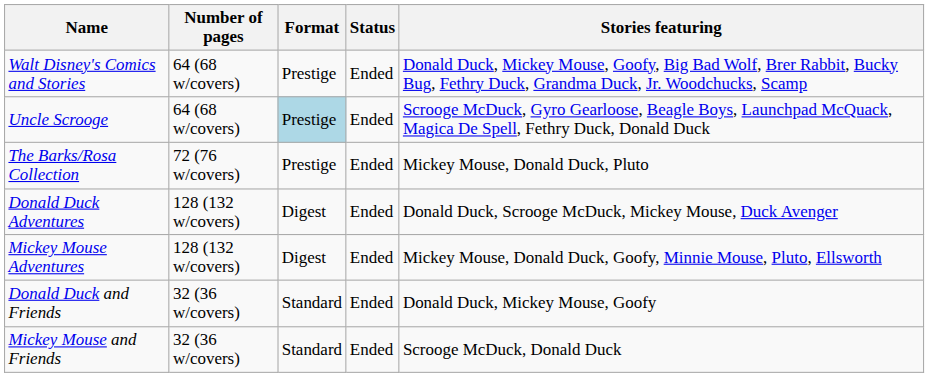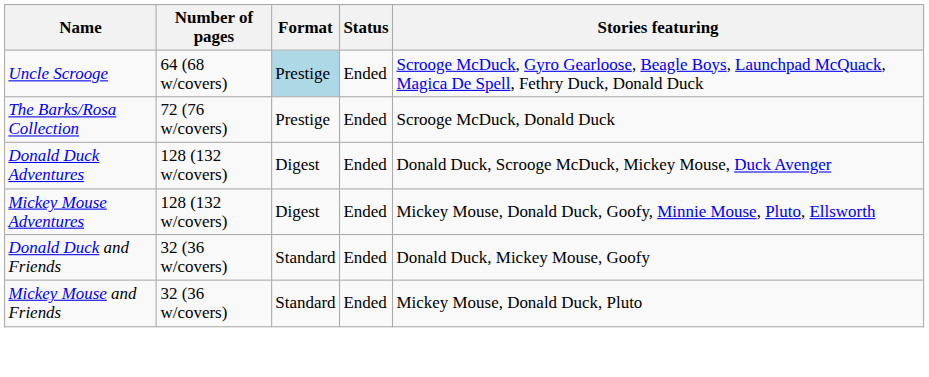 <table class="wikitable">
 <tr>
 <th>Name</th>
 <th>Number of pages</th>
 <th>Format</th>
 <th>Status</th>
 <th>Stories featuring</th>
-</tr>
-<tr>
-<td><em><a href='#'>Walt Disney's Comics and Stories</a></em></td>
-<td>64 (68 w/covers)</td>
-<td>Prestige</td>
-<td>Ended</td>
-<td><a href='#'>Donald Duck</a>, <a href='#'>Mickey Mouse</a>, <a href='#'>Goofy</a>, <a href='#'>Big Bad Wolf</a>, <a href='#'>Brer Rabbit</a>, <a href='#'>Bucky Bug</a>, <a href='#'>Fethry Duck</a>, <a href='#'>Grandma Duck</a>, <a href='#'>Jr. Woodchucks</a>, <a href='#'>Scamp</a></td>
 </tr>
 <tr>
 <td><em><a href='#'>Uncle Scrooge</a></em></td>
 <td>64 (68 w/covers)</td>
 <td style="background: lightblue;">Prestige</td>
 <td>Ended</td>
 <td><a href='#'>Scrooge McDuck</a>, <a href='#'>Gyro Gearloose</a>, <a href='#'>Beagle Boys</a>, <a href='#'>Launchpad McQuack</a>, <a href='#'>Magica De Spell</a>, Fethry Duck, Donald Duck</td>
 </tr>
 <tr>
 <td><em><a href='#'>The Barks/Rosa Collection</a></em></td>
 <td>72 (76 w/covers)</td>
 <td>Prestige</td>
 <td>Ended</td>
-<td>Mickey Mouse, Donald Duck, Pluto</td>
+<td>Scrooge McDuck, Donald Duck</td>
 </tr>
 <tr>
 <td><em><a href='#'>Donald Duck Adventures</a></em></td>
 <td>128 (132 w/covers)</td>
 <td>Digest</td>
 <td>Ended</td>
 <td>Donald Duck, Scrooge McDuck, Mickey Mouse, <a href='#'>Duck Avenger</a></td>
 </tr>
 <tr>
 <td><em><a href='#'>Mickey Mouse Adventures</a></em></td>
 <td>128 (132 w/covers)</td>
 <td>Digest</td>
 <td>Ended</td>
 <td>Mickey Mouse, Donald Duck, Goofy, <a href='#'>Minnie Mouse</a>, <a href='#'>Pluto</a>, <a href='#'>Ellsworth</a></td>
 </tr>
 <tr>
 <td><em><a href='#'>Donald Duck</a> and Friends</em></td>
 <td>32 (36 w/covers)</td>
 <td>Standard</td>
 <td>Ended</td>
 <td>Donald Duck, Mickey Mouse, Goofy</td>
 </tr>
 <tr>
 <td><em><a href='#'>Mickey Mouse</a> and Friends</em></td>
 <td>32 (36 w/covers)</td>
 <td>Standard</td>
 <td>Ended</td>
-<td>Scrooge McDuck, Donald Duck</td>
+<td>Mickey Mouse, Donald Duck, Pluto</td>
 </tr>
 </table>
